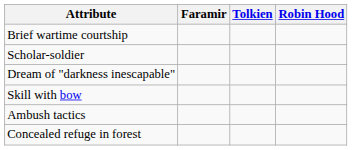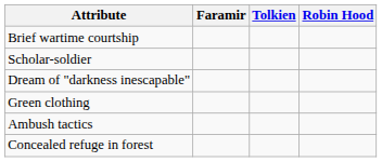 <table class="wikitable" style="margin:1em auto;">
 <tr>
 <th>Attribute</th>
 <th>Faramir</th>
 <th><a href='#'>Tolkien</a></th>
 <th><a href='#'>Robin Hood</a></th>
 </tr>
 <tr>
 <td>Brief wartime courtship</td>
 <td></td>
 <td></td>
 <td></td>
 </tr>
 <tr>
 <td>Scholar-soldier</td>
 <td></td>
 <td></td>
 <td></td>
 </tr>
 <tr>
 <td>Dream of "darkness inescapable"</td>
 <td></td>
 <td></td>
 <td></td>
 </tr>
 <tr>
-<td>Skill with <a href='#'>bow</a></td>
+<td>Green clothing</td>
 <td></td>
 <td></td>
 <td></td>
 </tr>
 <tr>
 <td>Ambush tactics</td>
 <td></td>
 <td></td>
 <td></td>
 </tr>
 <tr>
 <td>Concealed refuge in forest</td>
 <td></td>
 <td></td>
 <td></td>
 </tr>
 </table>
